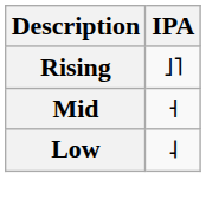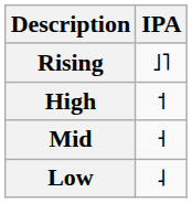 <table class="wikitable" style="margin:.6em 0;text-align:center">
 <tr>
 <th scope="col">Description</th>
 <th scope="col">IPA</th>
 </tr>
 <tr>
 <th scope="row">Rising</th>
 <td>˩˥</td>
 </tr>
 <tr>
+<th scope="row">High</th>
+<td>˦</td>
+</tr>
+<tr>
 <th scope="row">Mid</th>
 <td>˧</td>
 </tr>
 <tr>
 <th scope="row">Low</th>
 <td>˨</td>
 </tr>
 </table>
